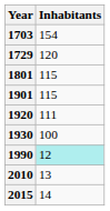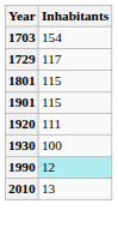 <table class="wikitable floatleft" |>
 <tr>
 <th scope="col">Year</th>
 <th scope="col">Inhabitants</th>
 </tr>
 <tr>
 <th scope="row">1703</th>
 <td>154</td>
 </tr>
 <tr>
 <th scope="row">1729</th>
-<td>120</td>
+<td>117</td>
 </tr>
 <tr>
 <th scope="row">1801</th>
 <td>115</td>
 </tr>
 <tr>
 <th scope="row">1901</th>
 <td>115</td>
 </tr>
 <tr>
 <th scope="row">1920</th>
 <td>111</td>
 </tr>
 <tr>
 <th scope="row">1930</th>
 <td>100</td>
 </tr>
 <tr>
 <th scope="row">1990</th>
 <td style="background: paleturquoise;">12</td>
 </tr>
 <tr>
 <th scope="row">2010</th>
 <td>13</td>
 </tr>
-<tr>
-<th scope="row">2015</th>
-<td>14</td>
-</tr>
 </table>
